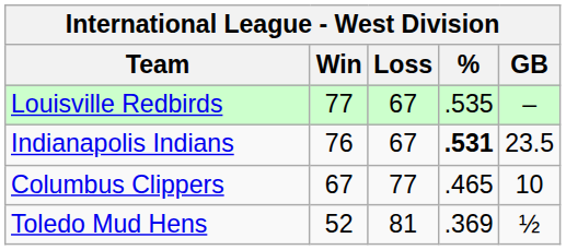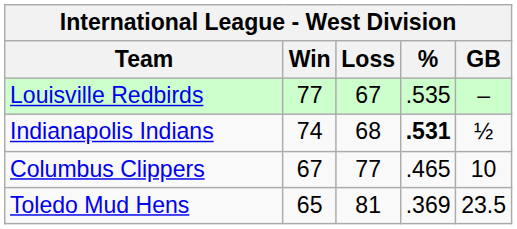 <table class="wikitable">
 <tr>
 <th colspan="5">International League - West Division</th>
 </tr>
 <tr>
 <th width="55%">Team</th>
 <th>Win</th>
 <th>Loss</th>
 <th>%</th>
 <th>GB</th>
 </tr>
 <tr align=center bgcolor=ccffcc>
 <td align=left><a href='#'>Louisville Redbirds</a></td>
 <td>77</td>
 <td>67</td>
 <td>.535</td>
 <td>–</td>
 </tr>
 <tr align=center>
 <td align=left><a href='#'>Indianapolis Indians</a></td>
-<td>76</td>
-<td>67</td>
+<td>74</td>
+<td>68</td>
 <td><strong>.531</strong></td>
-<td>23.5</td>
+<td>½</td>
 </tr>
 <tr align=center>
 <td align=left><a href='#'>Columbus Clippers</a></td>
 <td>67</td>
 <td>77</td>
 <td>.465</td>
 <td>10</td>
 </tr>
 <tr align=center>
 <td align=left><a href='#'>Toledo Mud Hens</a></td>
-<td>52</td>
+<td>65</td>
 <td>81</td>
 <td>.369</td>
-<td>½</td>
+<td>23.5</td>
 </tr>
 </table>
